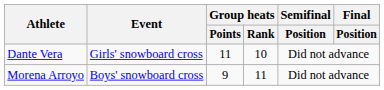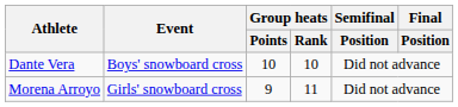 <table class="wikitable" style="font-size:90%">
 <tr>
 <th rowspan="2">Athlete</th>
 <th rowspan="2">Event</th>
 <th colspan=2>Group heats</th>
 <th>Semifinal</th>
 <th>Final</th>
 </tr>
 <tr style="font-size:95%">
 <th>Points</th>
 <th>Rank</th>
 <th>Position</th>
 <th>Position</th>
 </tr>
 <tr align=center>
 <td align=left><a href='#'>Dante Vera</a><br></td>
-<td align=left><a href='#'>Girls' snowboard cross</a></td>
-<td>11</td>
+<td align=left><a href='#'>Boys' snowboard cross</a></td>
+<td>10</td>
 <td>10</td>
 <td colspan=2>Did not advance</td>
 </tr>
 <tr align=center>
 <td align=left><a href='#'>Morena Arroyo</a><br></td>
-<td align=left><a href='#'>Boys' snowboard cross</a></td>
+<td align=left><a href='#'>Girls' snowboard cross</a></td>
 <td>9</td>
 <td>11</td>
 <td colspan=2>Did not advance</td>
 </tr>
 </table>
